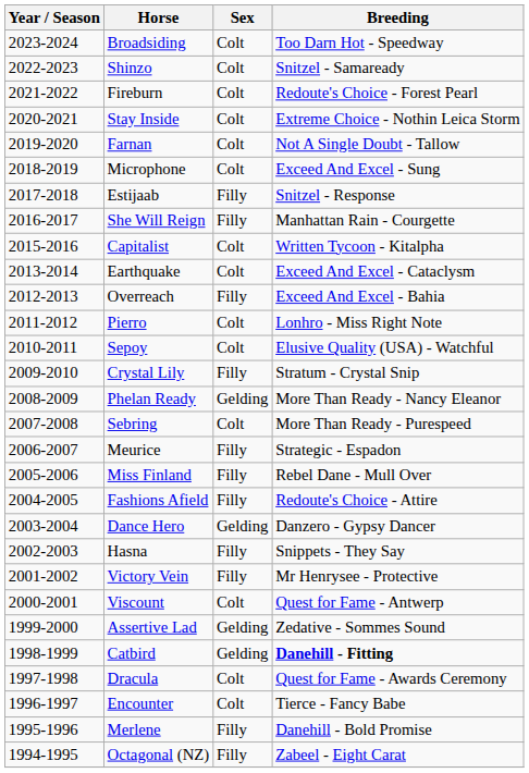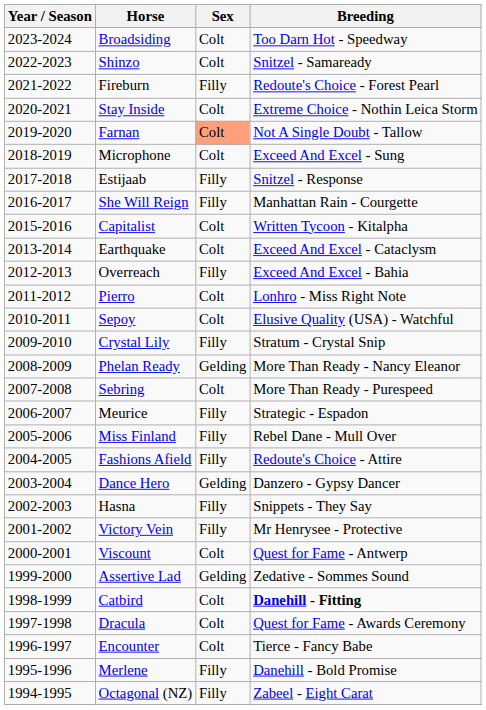 <table class="wikitable" border="1">
 <tr style="text-align:center; background:silver; color:black">
 <th>Year / Season</th>
 <th>Horse</th>
 <th>Sex</th>
 <th>Breeding</th>
 </tr>
 <tr>
 <td>2023-2024</td>
 <td><a href='#'>Broadsiding</a></td>
 <td>Colt</td>
 <td><a href='#'>Too Darn Hot</a> - Speedway</td>
 </tr>
 <tr>
 <td>2022-2023</td>
 <td><a href='#'>Shinzo</a></td>
 <td>Colt</td>
 <td><a href='#'>Snitzel</a> - 	Samaready</td>
 </tr>
 <tr>
 <td>2021-2022</td>
 <td>Fireburn</td>
-<td>Colt</td>
+<td>Filly</td>
 <td><a href='#'>Redoute's Choice</a> - Forest Pearl</td>
 </tr>
 <tr>
 <td>2020-2021</td>
 <td><a href='#'>Stay Inside</a></td>
 <td>Colt</td>
 <td><a href='#'>Extreme Choice</a> - Nothin Leica Storm</td>
 </tr>
 <tr>
 <td>2019-2020</td>
 <td><a href='#'>Farnan</a></td>
-<td>Colt</td>
+<td style="background: lightsalmon;">Colt</td>
 <td><a href='#'>Not A Single Doubt</a> - Tallow</td>
 </tr>
 <tr>
 <td>2018-2019</td>
 <td>Microphone</td>
 <td>Colt</td>
 <td><a href='#'>Exceed And Excel</a> - Sung</td>
 </tr>
 <tr>
 <td>2017-2018</td>
 <td>Estijaab</td>
 <td>Filly</td>
 <td><a href='#'>Snitzel</a> - Response</td>
 </tr>
 <tr>
 <td>2016-2017</td>
 <td><a href='#'>She Will Reign</a></td>
 <td>Filly</td>
 <td>Manhattan Rain - Courgette</td>
 </tr>
 <tr>
 <td>2015-2016</td>
 <td><a href='#'>Capitalist</a></td>
 <td>Colt</td>
 <td><a href='#'>Written Tycoon</a> - Kitalpha</td>
 </tr>
 <tr>
 <td>2013-2014</td>
 <td>Earthquake</td>
 <td>Colt</td>
 <td><a href='#'>Exceed And Excel</a> - Cataclysm</td>
 </tr>
 <tr>
 <td>2012-2013</td>
 <td>Overreach</td>
 <td>Filly</td>
 <td><a href='#'>Exceed And Excel</a> - Bahia</td>
 </tr>
 <tr>
 <td>2011-2012</td>
 <td><a href='#'>Pierro</a></td>
 <td>Colt</td>
 <td><a href='#'>Lonhro</a> - Miss Right Note</td>
 </tr>
 <tr>
 <td>2010-2011</td>
 <td><a href='#'>Sepoy</a></td>
 <td>Colt</td>
 <td><a href='#'>Elusive Quality</a> (USA)  - Watchful</td>
 </tr>
 <tr>
 <td>2009-2010</td>
 <td><a href='#'>Crystal Lily</a></td>
 <td>Filly</td>
 <td>Stratum  - Crystal Snip</td>
 </tr>
 <tr>
 <td>2008-2009</td>
 <td><a href='#'>Phelan Ready</a></td>
 <td>Gelding</td>
 <td>More Than Ready - Nancy Eleanor</td>
 </tr>
 <tr>
 <td>2007-2008</td>
 <td><a href='#'>Sebring</a></td>
 <td>Colt</td>
 <td>More Than Ready - Purespeed</td>
 </tr>
 <tr>
 <td>2006-2007</td>
 <td>Meurice</td>
 <td>Filly</td>
 <td>Strategic - Espadon</td>
 </tr>
 <tr>
 <td>2005-2006</td>
 <td><a href='#'>Miss Finland</a></td>
 <td>Filly</td>
 <td>Rebel Dane - Mull Over</td>
 </tr>
 <tr>
 <td>2004-2005</td>
 <td><a href='#'>Fashions Afield</a></td>
 <td>Filly</td>
 <td><a href='#'>Redoute's Choice</a> - Attire</td>
 </tr>
 <tr>
 <td>2003-2004</td>
 <td><a href='#'>Dance Hero</a></td>
 <td>Gelding</td>
 <td>Danzero - Gypsy Dancer</td>
 </tr>
 <tr>
 <td>2002-2003</td>
 <td>Hasna</td>
 <td>Filly</td>
 <td>Snippets - They Say</td>
 </tr>
 <tr>
 <td>2001-2002</td>
 <td><a href='#'>Victory Vein</a></td>
 <td>Filly</td>
 <td>Mr Henrysee - Protective</td>
 </tr>
 <tr>
 <td>2000-2001</td>
 <td><a href='#'>Viscount</a></td>
 <td>Colt</td>
 <td><a href='#'>Quest for Fame</a> - Antwerp</td>
 </tr>
 <tr>
 <td>1999-2000</td>
 <td><a href='#'>Assertive Lad</a></td>
 <td>Gelding</td>
 <td>Zedative - Sommes Sound</td>
 </tr>
 <tr>
 <td>1998-1999</td>
 <td><a href='#'>Catbird</a></td>
-<td>Gelding</td>
+<td>Colt</td>
 <td><strong><a href='#'>Danehill</a> - Fitting</strong></td>
 </tr>
 <tr>
 <td>1997-1998</td>
 <td><a href='#'>Dracula</a></td>
 <td>Colt</td>
 <td><a href='#'>Quest for Fame</a> - Awards Ceremony</td>
 </tr>
 <tr>
 <td>1996-1997</td>
 <td><a href='#'>Encounter</a></td>
 <td>Colt</td>
 <td>Tierce - Fancy Babe</td>
 </tr>
 <tr>
 <td>1995-1996</td>
 <td><a href='#'>Merlene</a></td>
 <td>Filly</td>
 <td><a href='#'>Danehill</a> - Bold Promise</td>
 </tr>
 <tr>
 <td>1994-1995</td>
 <td><a href='#'>Octagonal</a> (NZ)</td>
 <td>Filly</td>
 <td><a href='#'>Zabeel</a> - <a href='#'>Eight Carat</a></td>
 </tr>
 <tr>
 </tr>
 </table>
